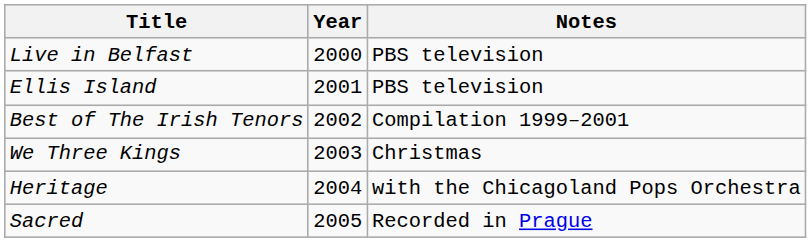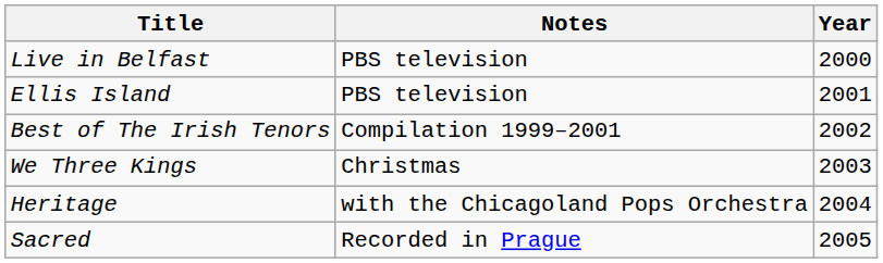 <table class="wikitable">
 <tr>
 <th>Title</th>
+<th>Notes</th>
 <th>Year</th>
-<th>Notes</th>
 </tr>
 <tr>
 <td><em>Live in Belfast</em></td>
+<td>PBS television</td>
 <td>2000</td>
-<td>PBS television</td>
 </tr>
 <tr>
 <td><em>Ellis Island</em></td>
+<td>PBS television</td>
 <td>2001</td>
-<td>PBS television</td>
 </tr>
 <tr>
 <td><em>Best of The Irish Tenors</em></td>
+<td>Compilation 1999–2001</td>
 <td>2002</td>
-<td>Compilation 1999–2001</td>
 </tr>
 <tr>
 <td><em>We Three Kings</em></td>
+<td>Christmas</td>
 <td>2003</td>
-<td>Christmas</td>
 </tr>
 <tr>
 <td><em>Heritage</em></td>
+<td>with the Chicagoland Pops Orchestra</td>
 <td>2004</td>
-<td>with the Chicagoland Pops Orchestra</td>
 </tr>
 <tr>
 <td><em>Sacred</em></td>
+<td>Recorded in <a href='#'>Prague</a></td>
 <td>2005</td>
-<td>Recorded in <a href='#'>Prague</a></td>
 </tr>
 </table>
